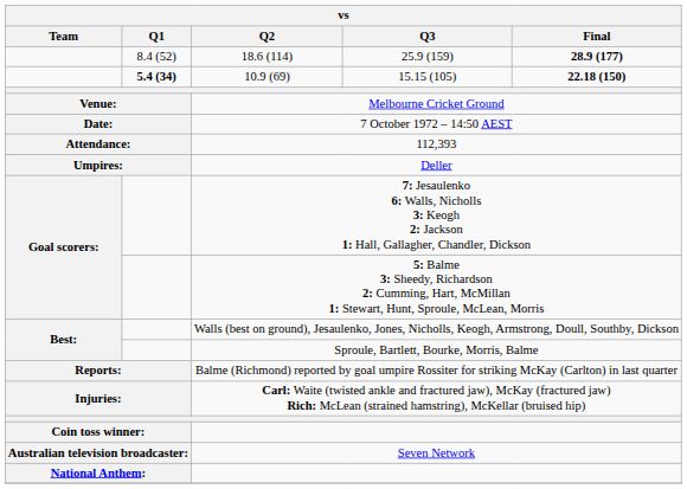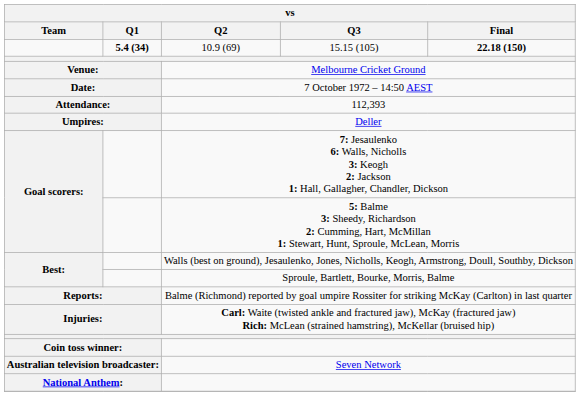 <table class="wikitable" style="font-size:90%; text-align:center;">
 <tr>
 <th colspan="5"> vs </th>
 </tr>
 <tr>
 <th>Team</th>
 <th>Q1</th>
 <th>Q2</th>
 <th>Q3</th>
 <th>Final</th>
-</tr>
-<tr>
-<td></td>
-<td>8.4 (52)</td>
-<td>18.6 (114)</td>
-<td>25.9 (159)</td>
-<td><strong>28.9 (177)</strong></td>
 </tr>
 <tr>
 <td></td>
 <td><strong>5.4 (34)</strong></td>
 <td>10.9 (69)</td>
 <td>15.15 (105)</td>
 <td><strong>22.18 (150)</strong></td>
 </tr>
 <tr>
 <th colspan="5"></th>
 </tr>
 <tr>
 <th colspan="2">Venue:</th>
 <td colspan="3"><a href='#'>Melbourne Cricket Ground</a></td>
 </tr>
 <tr>
 <th colspan="2">Date:</th>
 <td colspan="3">7 October 1972 – 14:50 <a href='#'>AEST</a></td>
 </tr>
 <tr>
 <th colspan="2">Attendance:</th>
 <td colspan="3">112,393</td>
 </tr>
 <tr>
 <th colspan="2">Umpires:</th>
 <td colspan="3"><a href='#'>Deller</a></td>
 </tr>
 <tr>
 <th rowspan="2">Goal scorers:</th>
 <td></td>
 <td colspan="3"><strong>7:</strong> Jesaulenko<br><strong>6:</strong> Walls, Nicholls<br><strong>3:</strong> Keogh<br><strong>2:</strong> Jackson<br><strong>1:</strong> Hall, Gallagher, Chandler, Dickson</td>
 </tr>
 <tr>
 <td></td>
 <td colspan="3"><strong>5:</strong> Balme<br><strong>3:</strong> Sheedy, Richardson<br><strong>2:</strong> Cumming, Hart, McMillan<br><strong>1:</strong> Stewart, Hunt, Sproule, McLean, Morris</td>
 </tr>
 <tr>
 <th rowspan="2">Best:</th>
 <td></td>
 <td colspan="3">Walls (best on ground), Jesaulenko, Jones, Nicholls, Keogh, Armstrong, Doull, Southby, Dickson</td>
 </tr>
 <tr>
 <td></td>
 <td colspan="3">Sproule, Bartlett, Bourke, Morris, Balme</td>
 </tr>
 <tr>
 <th colspan="2">Reports:</th>
 <td colspan="3">Balme (Richmond) reported by goal umpire Rossiter for striking McKay (Carlton) in last quarter</td>
 </tr>
 <tr>
 <th colspan="2">Injuries:</th>
 <td colspan="3"><strong>Carl:</strong> Waite (twisted ankle and fractured jaw), McKay (fractured jaw)<br><strong>Rich:</strong> McLean (strained hamstring), McKellar (bruised hip)</td>
 </tr>
 <tr>
 <th colspan="5"></th>
 </tr>
 <tr>
 <th colspan="2">Coin toss winner:</th>
 <td colspan="3"></td>
 </tr>
 <tr>
 <th colspan="2">Australian television broadcaster:</th>
 <td colspan="3"><a href='#'>Seven Network</a></td>
 </tr>
 <tr>
 <th colspan="2"><a href='#'>National Anthem</a>:</th>
 <td colspan="3"></td>
 </tr>
 <tr>
 </tr>
 </table>
